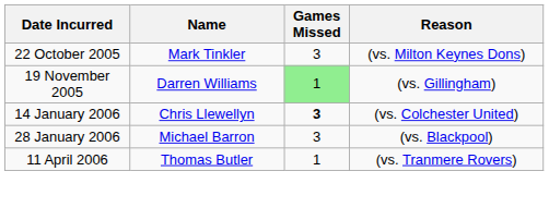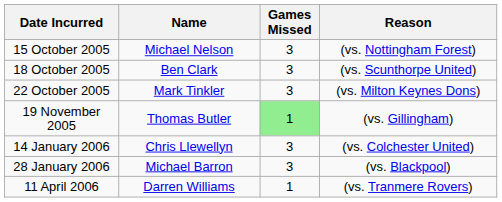 <table class="wikitable" style="font-size: 90%; text-align: center;">
 <tr>
 <th width=120>Date Incurred</th>
 <th width=150>Name</th>
 <th width=60>Games Missed</th>
 <th width=190>Reason</th>
+</tr>
+<tr>
+<td>15 October 2005</td>
+<td><a href='#'>Michael Nelson</a></td>
+<td>3</td>
+<td> (vs. <a href='#'>Nottingham Forest</a>)</td>
+</tr>
+<tr>
+<td>18 October 2005</td>
+<td><a href='#'>Ben Clark</a></td>
+<td>3</td>
+<td> (vs. <a href='#'>Scunthorpe United</a>)</td>
 </tr>
 <tr>
 <td>22 October 2005</td>
 <td><a href='#'>Mark Tinkler</a></td>
 <td>3</td>
 <td> (vs. <a href='#'>Milton Keynes Dons</a>)</td>
 </tr>
 <tr>
 <td>19 November 2005</td>
-<td><a href='#'>Darren Williams</a></td>
+<td><a href='#'>Thomas Butler</a></td>
 <td style="background: lightgreen;">1</td>
 <td> (vs. <a href='#'>Gillingham</a>)</td>
 </tr>
 <tr>
 <td>14 January 2006</td>
 <td><a href='#'>Chris Llewellyn</a></td>
-<td><strong>3</strong></td>
+<td>3</td>
 <td> (vs. <a href='#'>Colchester United</a>)</td>
 </tr>
 <tr>
 <td>28 January 2006</td>
 <td><a href='#'>Michael Barron</a></td>
 <td>3</td>
 <td> (vs. <a href='#'>Blackpool</a>)</td>
 </tr>
 <tr>
 <td>11 April 2006</td>
-<td><a href='#'>Thomas Butler</a></td>
+<td><a href='#'>Darren Williams</a></td>
 <td>1</td>
 <td> (vs. <a href='#'>Tranmere Rovers</a>)</td>
 </tr>
 </table>
